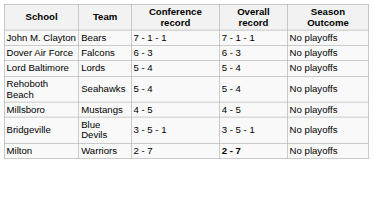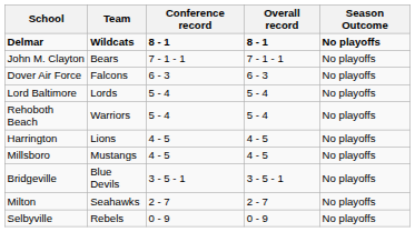 <table class="wikitable mw-collapsible mw-collapsed">
 <tr>
 <th>School</th>
 <th>Team</th>
 <th>Conference record</th>
 <th>Overall record</th>
 <th>Season Outcome</th>
+</tr>
+<tr>
+<td><strong> Delmar </strong></td>
+<td><strong> Wildcats </strong></td>
+<td><strong> 8 - 1 </strong></td>
+<td><strong> 8 - 1 </strong></td>
+<td><strong>No playoffs</strong></td>
 </tr>
 <tr>
 <td>John M. Clayton</td>
 <td>Bears</td>
 <td>7 - 1 - 1</td>
 <td>7 - 1 - 1</td>
 <td>No playoffs</td>
 </tr>
 <tr>
 <td>Dover Air Force</td>
 <td>Falcons</td>
 <td>6 - 3</td>
 <td>6 - 3</td>
 <td>No playoffs</td>
 </tr>
 <tr>
 <td>Lord Baltimore</td>
 <td>Lords</td>
 <td>5 - 4</td>
 <td>5 - 4</td>
 <td>No playoffs</td>
 </tr>
 <tr>
 <td>Rehoboth Beach</td>
-<td>Seahawks</td>
+<td>Warriors</td>
 <td>5 - 4</td>
 <td>5 - 4</td>
+<td>No playoffs</td>
+</tr>
+<tr>
+<td>Harrington</td>
+<td>Lions</td>
+<td>4 - 5</td>
+<td>4 - 5</td>
 <td>No playoffs</td>
 </tr>
 <tr>
 <td>Millsboro</td>
 <td>Mustangs</td>
 <td>4 - 5</td>
 <td>4 - 5</td>
 <td>No playoffs</td>
 </tr>
 <tr>
 <td>Bridgeville</td>
 <td>Blue Devils</td>
 <td>3 - 5 - 1</td>
 <td>3 - 5 - 1</td>
 <td>No playoffs</td>
 </tr>
 <tr>
 <td>Milton</td>
-<td>Warriors</td>
+<td>Seahawks</td>
 <td>2 - 7</td>
-<td><strong>2 - 7</strong></td>
+<td>2 - 7</td>
+<td>No playoffs</td>
+</tr>
+<tr>
+<td>Selbyville</td>
+<td>Rebels</td>
+<td>0 - 9</td>
+<td>0 - 9</td>
 <td>No playoffs</td>
 </tr>
 </table>
